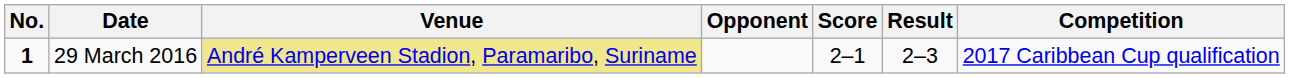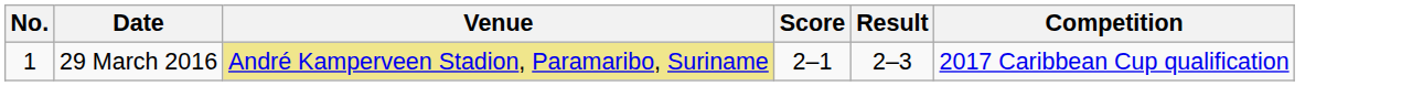 <table class="wikitable sortable">
 <tr>
 <th scope="col">No.</th>
 <th scope="col">Date</th>
 <th scope="col">Venue</th>
-<th scope="col">Opponent</th>
 <th scope="col">Score</th>
 <th scope="col">Result</th>
 <th scope="col">Competition</th>
 </tr>
 <tr>
-<td style="text-align:center"><strong>1</strong></td>
+<td style="text-align:center">1</td>
 <td>29 March 2016</td>
 <td style="background: khaki;"><a href='#'>André Kamperveen Stadion</a>, <a href='#'>Paramaribo</a>, <a href='#'>Suriname</a></td>
-<td></td>
 <td style="text-align:center">2–1</td>
 <td style="text-align:center">2–3</td>
 <td><a href='#'>2017 Caribbean Cup qualification</a></td>
 </tr>
 </table>
